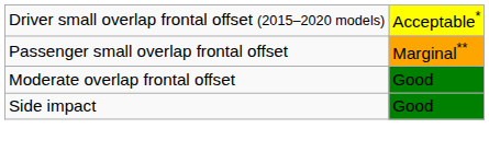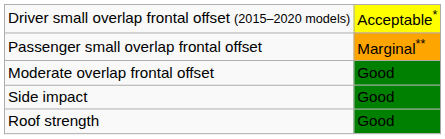 <table class="wikitable">
 <tr>
 <td>Driver small overlap frontal offset <small>(2015–2020 models)</small></td>
 <td style="background: yellow">Acceptable<sup>*</sup></td>
 </tr>
 <tr>
 <td>Passenger small overlap frontal offset</td>
 <td style="background: orange">Marginal<sup>**</sup></td>
 </tr>
 <tr>
 <td>Moderate overlap frontal offset</td>
 <td style="background: green">Good</td>
 </tr>
 <tr>
 <td>Side impact</td>
 <td style="background: green">Good</td>
 </tr>
+<tr>
+<td>Roof strength</td>
+<td style="background: green">Good</td>
+</tr>
 </table>
